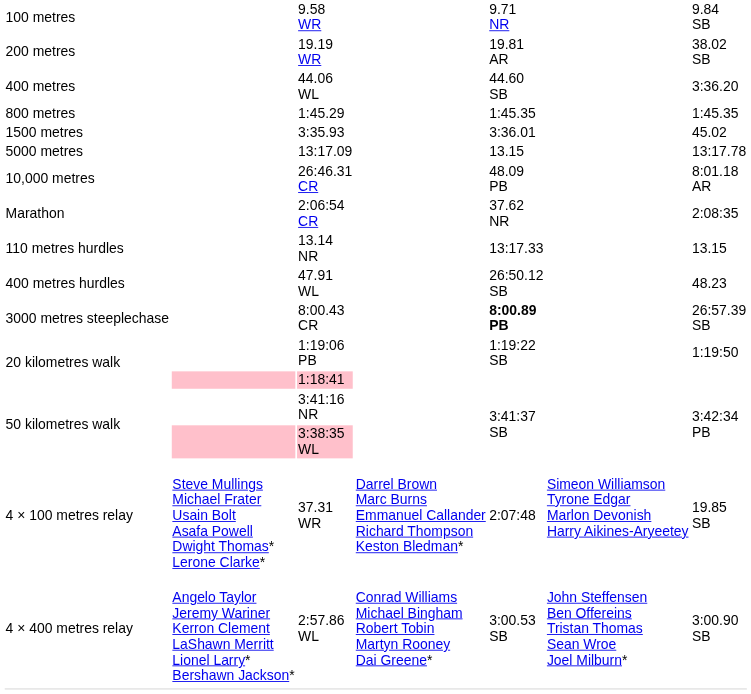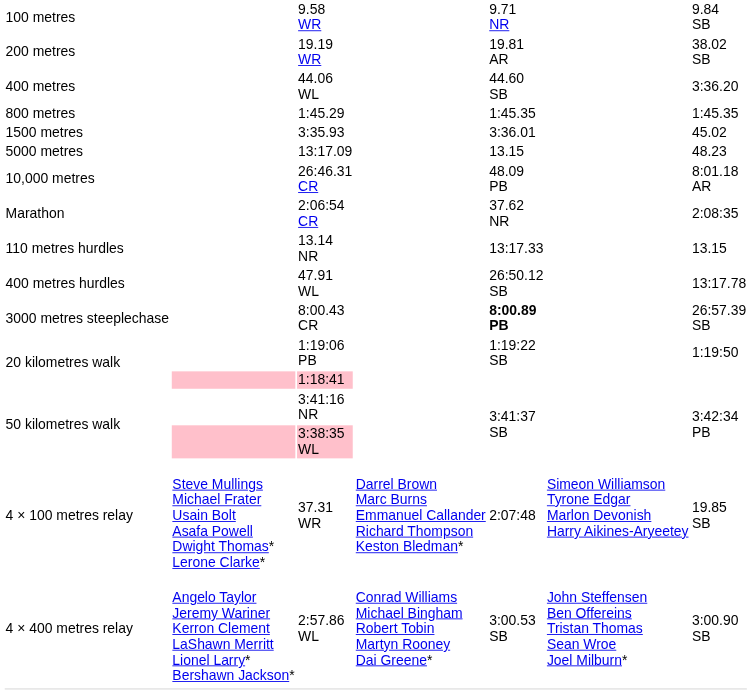 <table>
 <tr>
 <td>100 metres <br></td>
 <td></td>
 <td>9.58<br><a href='#'>WR</a></td>
 <td></td>
 <td>9.71<br><a href='#'>NR</a></td>
 <td></td>
 <td>9.84<br>SB</td>
 </tr>
 <tr>
 <td>200 metres<br></td>
 <td></td>
 <td>19.19 <br><a href='#'>WR</a></td>
 <td></td>
 <td>19.81<br>AR</td>
 <td></td>
 <td>38.02<br>SB</td>
 </tr>
 <tr>
 <td>400 metres<br></td>
 <td></td>
 <td>44.06 <br>WL</td>
 <td></td>
 <td>44.60<br>SB</td>
 <td></td>
 <td>3:36.20</td>
 </tr>
 <tr>
 <td>800 metres<br></td>
 <td></td>
 <td>1:45.29</td>
 <td></td>
 <td>1:45.35</td>
 <td></td>
 <td>1:45.35</td>
 </tr>
 <tr>
 <td>1500 metres<br></td>
 <td></td>
 <td>3:35.93</td>
 <td></td>
 <td>3:36.01</td>
 <td></td>
 <td>45.02<br></td>
 </tr>
 <tr>
 <td>5000 metres<br></td>
 <td></td>
 <td>13:17.09</td>
 <td></td>
 <td>13.15</td>
 <td></td>
-<td>13:17.78</td>
+<td>48.23</td>
 </tr>
 <tr>
 <td>10,000 metres<br></td>
 <td></td>
 <td>26:46.31<br><a href='#'>CR</a></td>
 <td></td>
 <td>48.09 <br>PB</td>
 <td></td>
 <td>8:01.18 <br>AR</td>
 </tr>
 <tr>
 <td>Marathon<br></td>
 <td></td>
 <td>2:06:54<br><a href='#'>CR</a></td>
 <td></td>
 <td>37.62<br>NR</td>
 <td></td>
 <td>2:08:35</td>
 </tr>
 <tr>
 <td>110 metres hurdles<br></td>
 <td></td>
 <td>13.14 <br>NR</td>
 <td></td>
 <td>13:17.33</td>
 <td></td>
 <td>13.15</td>
 </tr>
 <tr>
 <td>400 metres hurdles<br></td>
 <td></td>
 <td>47.91 <br>WL</td>
 <td></td>
 <td>26:50.12<br>SB</td>
 <td></td>
-<td>48.23</td>
+<td>13:17.78</td>
 </tr>
 <tr>
 <td>3000 metres steeplechase<br></td>
 <td></td>
 <td>8:00.43 <br>CR</td>
 <td></td>
 <td><strong>8:00.89 <br>PB</strong></td>
 <td></td>
 <td>26:57.39<br>SB</td>
 </tr>
 <tr>
 <td rowspan=2>20 kilometres walk<br></td>
 <td></td>
 <td>1:19:06<br>PB</td>
 <td rowspan=2></td>
 <td>1:19:22<br>SB</td>
 <td rowspan=2></td>
 <td>1:19:50</td>
 </tr>
 <tr bgcolor=pink>
 <td></td>
 <td>1:18:41</td>
 </tr>
 <tr>
 <td rowspan=2>50 kilometres walk<br></td>
 <td></td>
 <td>3:41:16<br>NR</td>
 <td rowspan=2></td>
 <td rowspan=2>3:41:37<br>SB</td>
 <td rowspan=2></td>
 <td rowspan=2>3:42:34<br>PB</td>
 </tr>
 <tr bgcolor=pink>
 <td></td>
 <td>3:38:35<br>WL</td>
 </tr>
 <tr>
 <td>4 × 100 metres relay <br></td>
 <td valign=top><br><a href='#'>Steve Mullings</a><br><a href='#'>Michael Frater</a><br><a href='#'>Usain Bolt</a><br><a href='#'>Asafa Powell</a><br><a href='#'>Dwight Thomas</a>*<br><a href='#'>Lerone Clarke</a>*</td>
 <td>37.31<br>WR</td>
 <td valign=top><br><a href='#'>Darrel Brown</a><br><a href='#'>Marc Burns</a><br><a href='#'>Emmanuel Callander</a><br><a href='#'>Richard Thompson</a><br><a href='#'>Keston Bledman</a>*</td>
 <td>2:07:48</td>
 <td valign=top><br><a href='#'>Simeon Williamson</a><br><a href='#'>Tyrone Edgar</a><br><a href='#'>Marlon Devonish</a><br><a href='#'>Harry Aikines-Aryeetey</a></td>
 <td>19.85<br>SB</td>
 </tr>
 <tr>
 <td>4 × 400 metres relay<br></td>
 <td valign=top><br><a href='#'>Angelo Taylor</a><br><a href='#'>Jeremy Wariner</a><br><a href='#'>Kerron Clement</a><br><a href='#'>LaShawn Merritt</a><br><a href='#'>Lionel Larry</a>*<br><a href='#'>Bershawn Jackson</a>*</td>
 <td>2:57.86<br>WL</td>
 <td valign=top><br><a href='#'>Conrad Williams</a><br><a href='#'>Michael Bingham</a><br><a href='#'>Robert Tobin</a><br><a href='#'>Martyn Rooney</a><br><a href='#'>Dai Greene</a>*</td>
 <td>3:00.53<br>SB</td>
 <td valign=top><br><a href='#'>John Steffensen</a><br><a href='#'>Ben Offereins</a><br><a href='#'>Tristan Thomas</a><br><a href='#'>Sean Wroe</a><br><a href='#'>Joel Milburn</a>*</td>
 <td>3:00.90<br>SB</td>
 </tr>
 <tr>
 </tr>
 <tr bgcolor= e8e8e8>
 <td colspan=7></td>
 </tr>
 </table>
